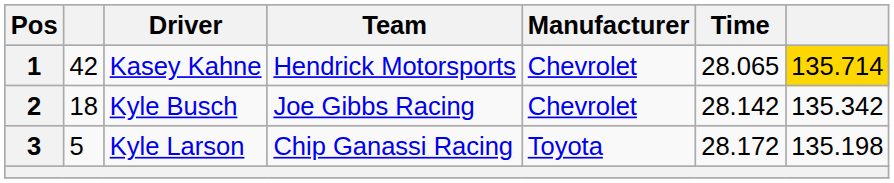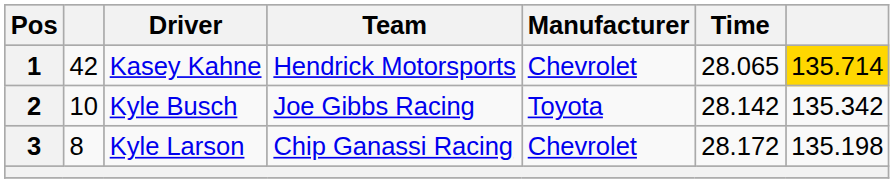 <table class="wikitable" style="font-size:95%">
 <tr>
 <th>Pos</th>
 <th></th>
 <th>Driver</th>
 <th>Team</th>
 <th>Manufacturer</th>
 <th>Time</th>
 <th></th>
 </tr>
 <tr>
 <th>1</th>
 <td>42</td>
 <td><a href='#'>Kasey Kahne</a></td>
 <td><a href='#'>Hendrick Motorsports</a></td>
 <td><a href='#'>Chevrolet</a></td>
 <td>28.065</td>
 <td style="background: gold;">135.714</td>
 </tr>
 <tr>
 <th>2</th>
-<td>18</td>
+<td>10</td>
 <td><a href='#'>Kyle Busch</a></td>
 <td><a href='#'>Joe Gibbs Racing</a></td>
-<td><a href='#'>Chevrolet</a></td>
+<td><a href='#'>Toyota</a></td>
 <td>28.142</td>
 <td>135.342</td>
 </tr>
 <tr>
 <th>3</th>
-<td>5</td>
+<td>8</td>
 <td><a href='#'>Kyle Larson</a></td>
 <td><a href='#'>Chip Ganassi Racing</a></td>
-<td><a href='#'>Toyota</a></td>
+<td><a href='#'>Chevrolet</a></td>
 <td>28.172</td>
 <td>135.198</td>
 </tr>
 <tr>
 <th colspan="7"></th>
 </tr>
 </table>
